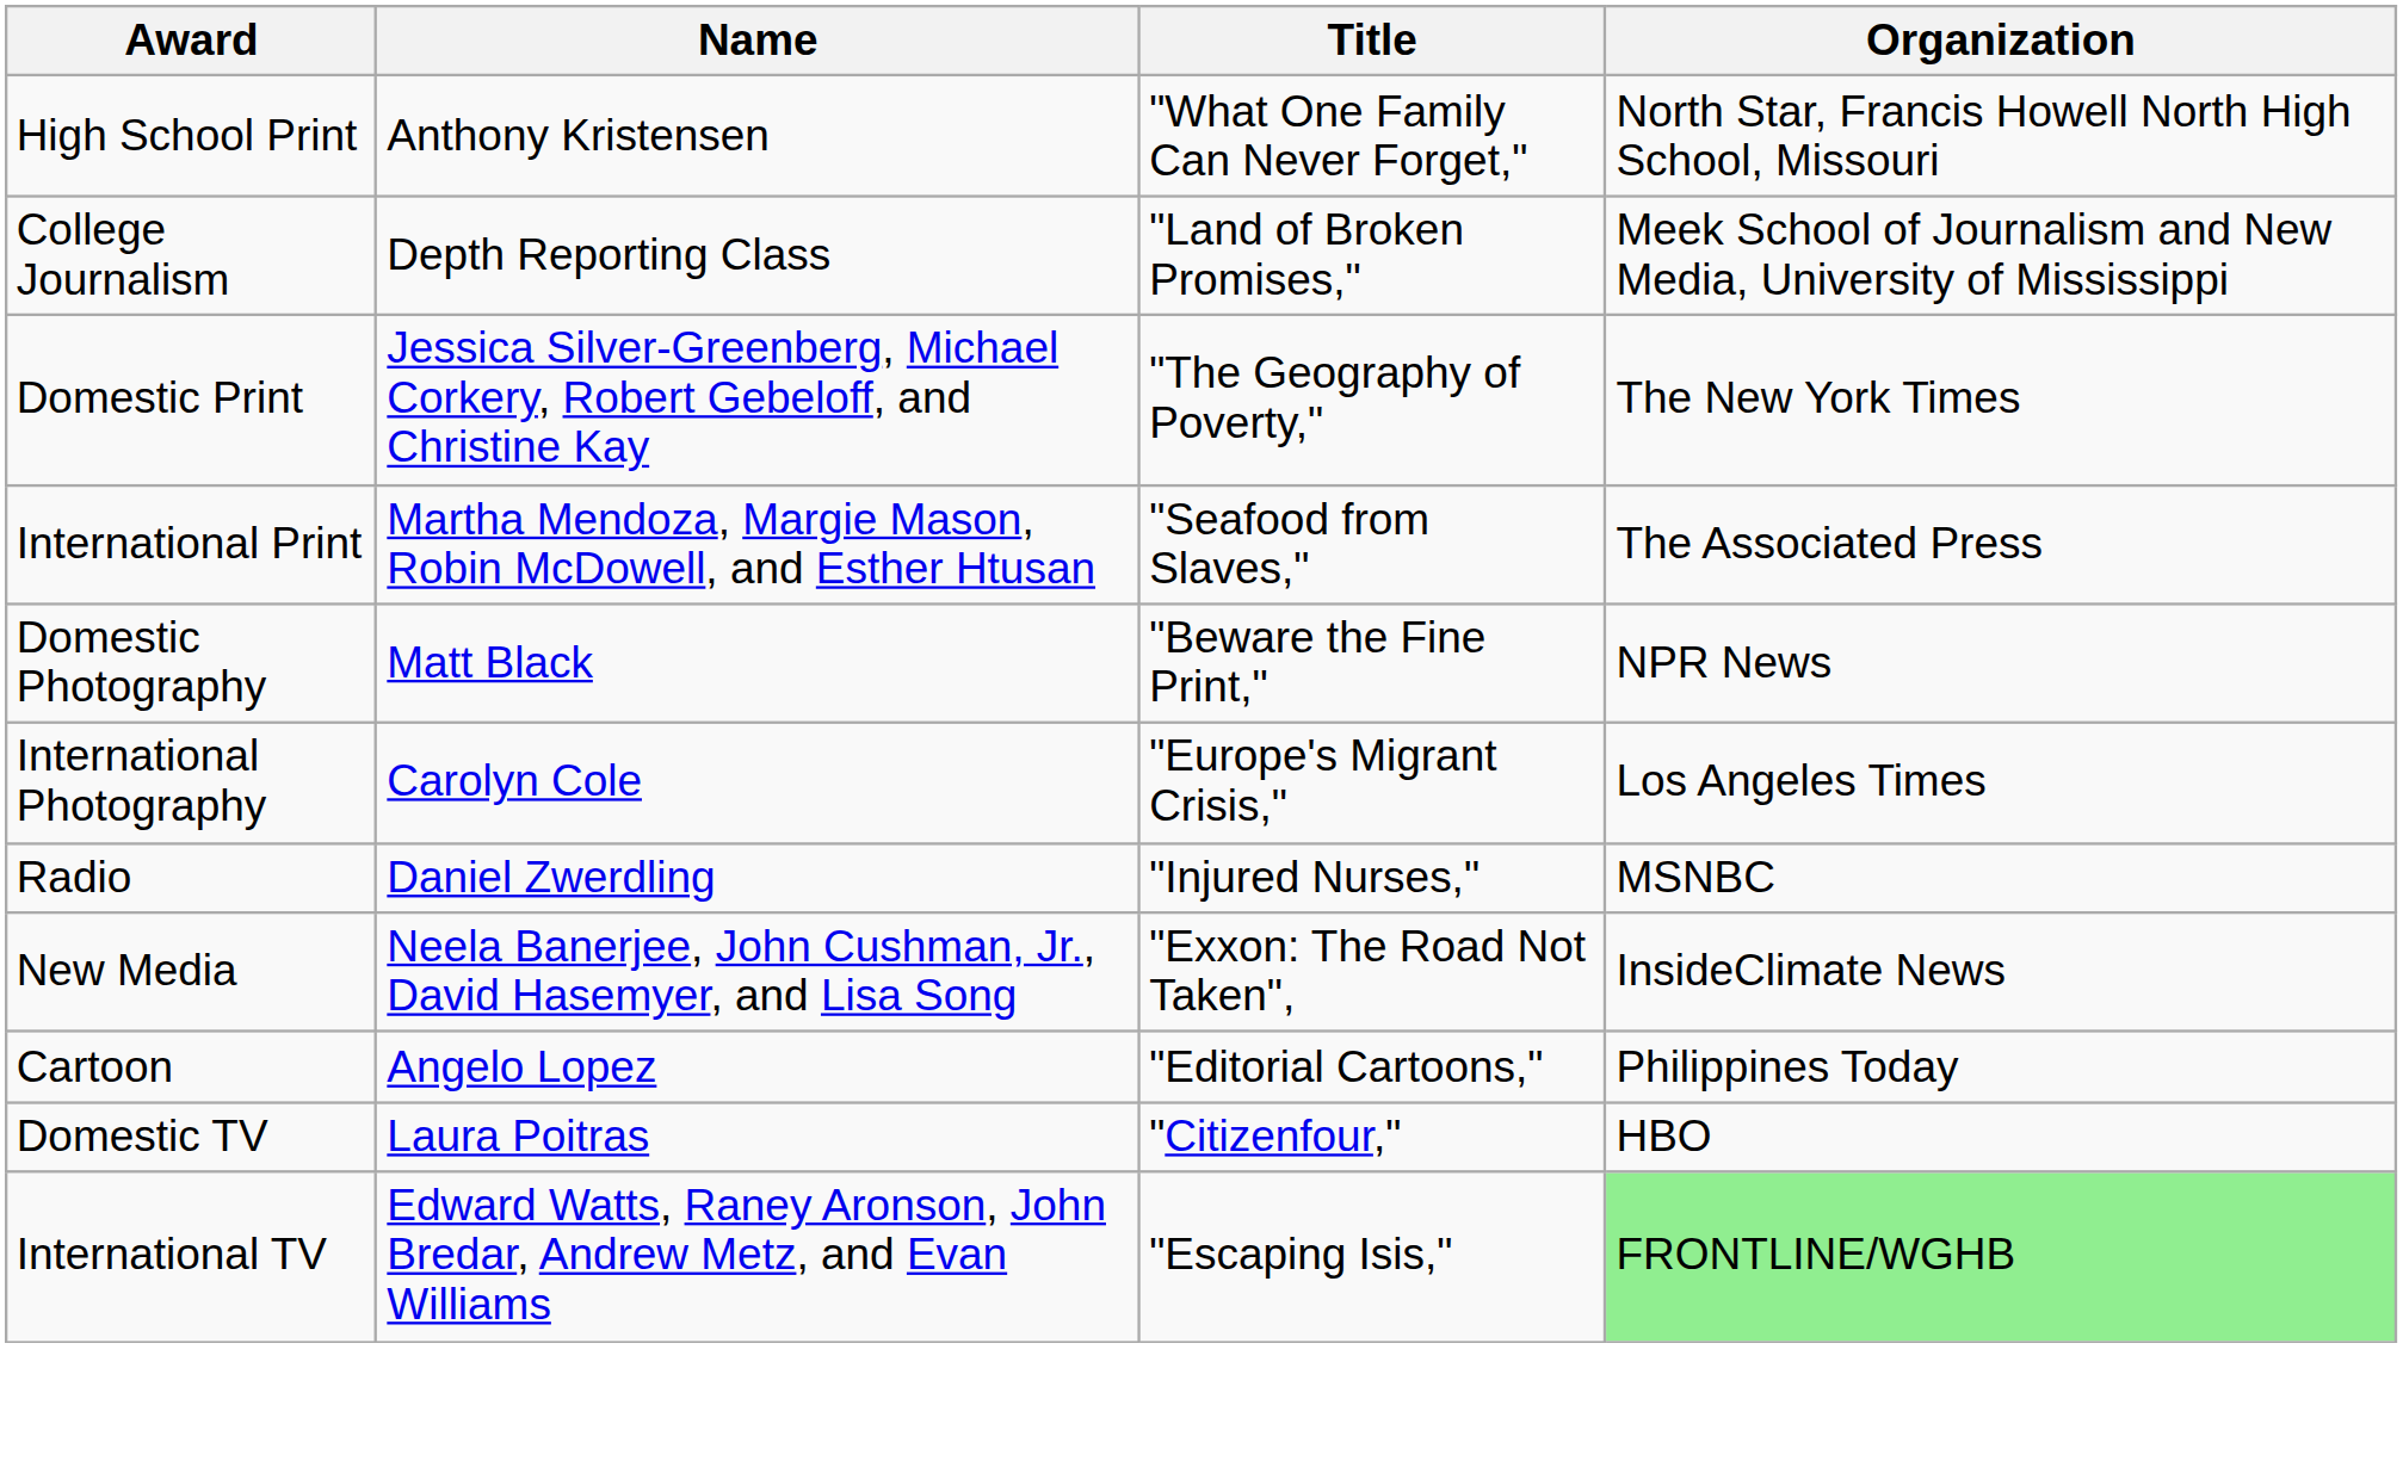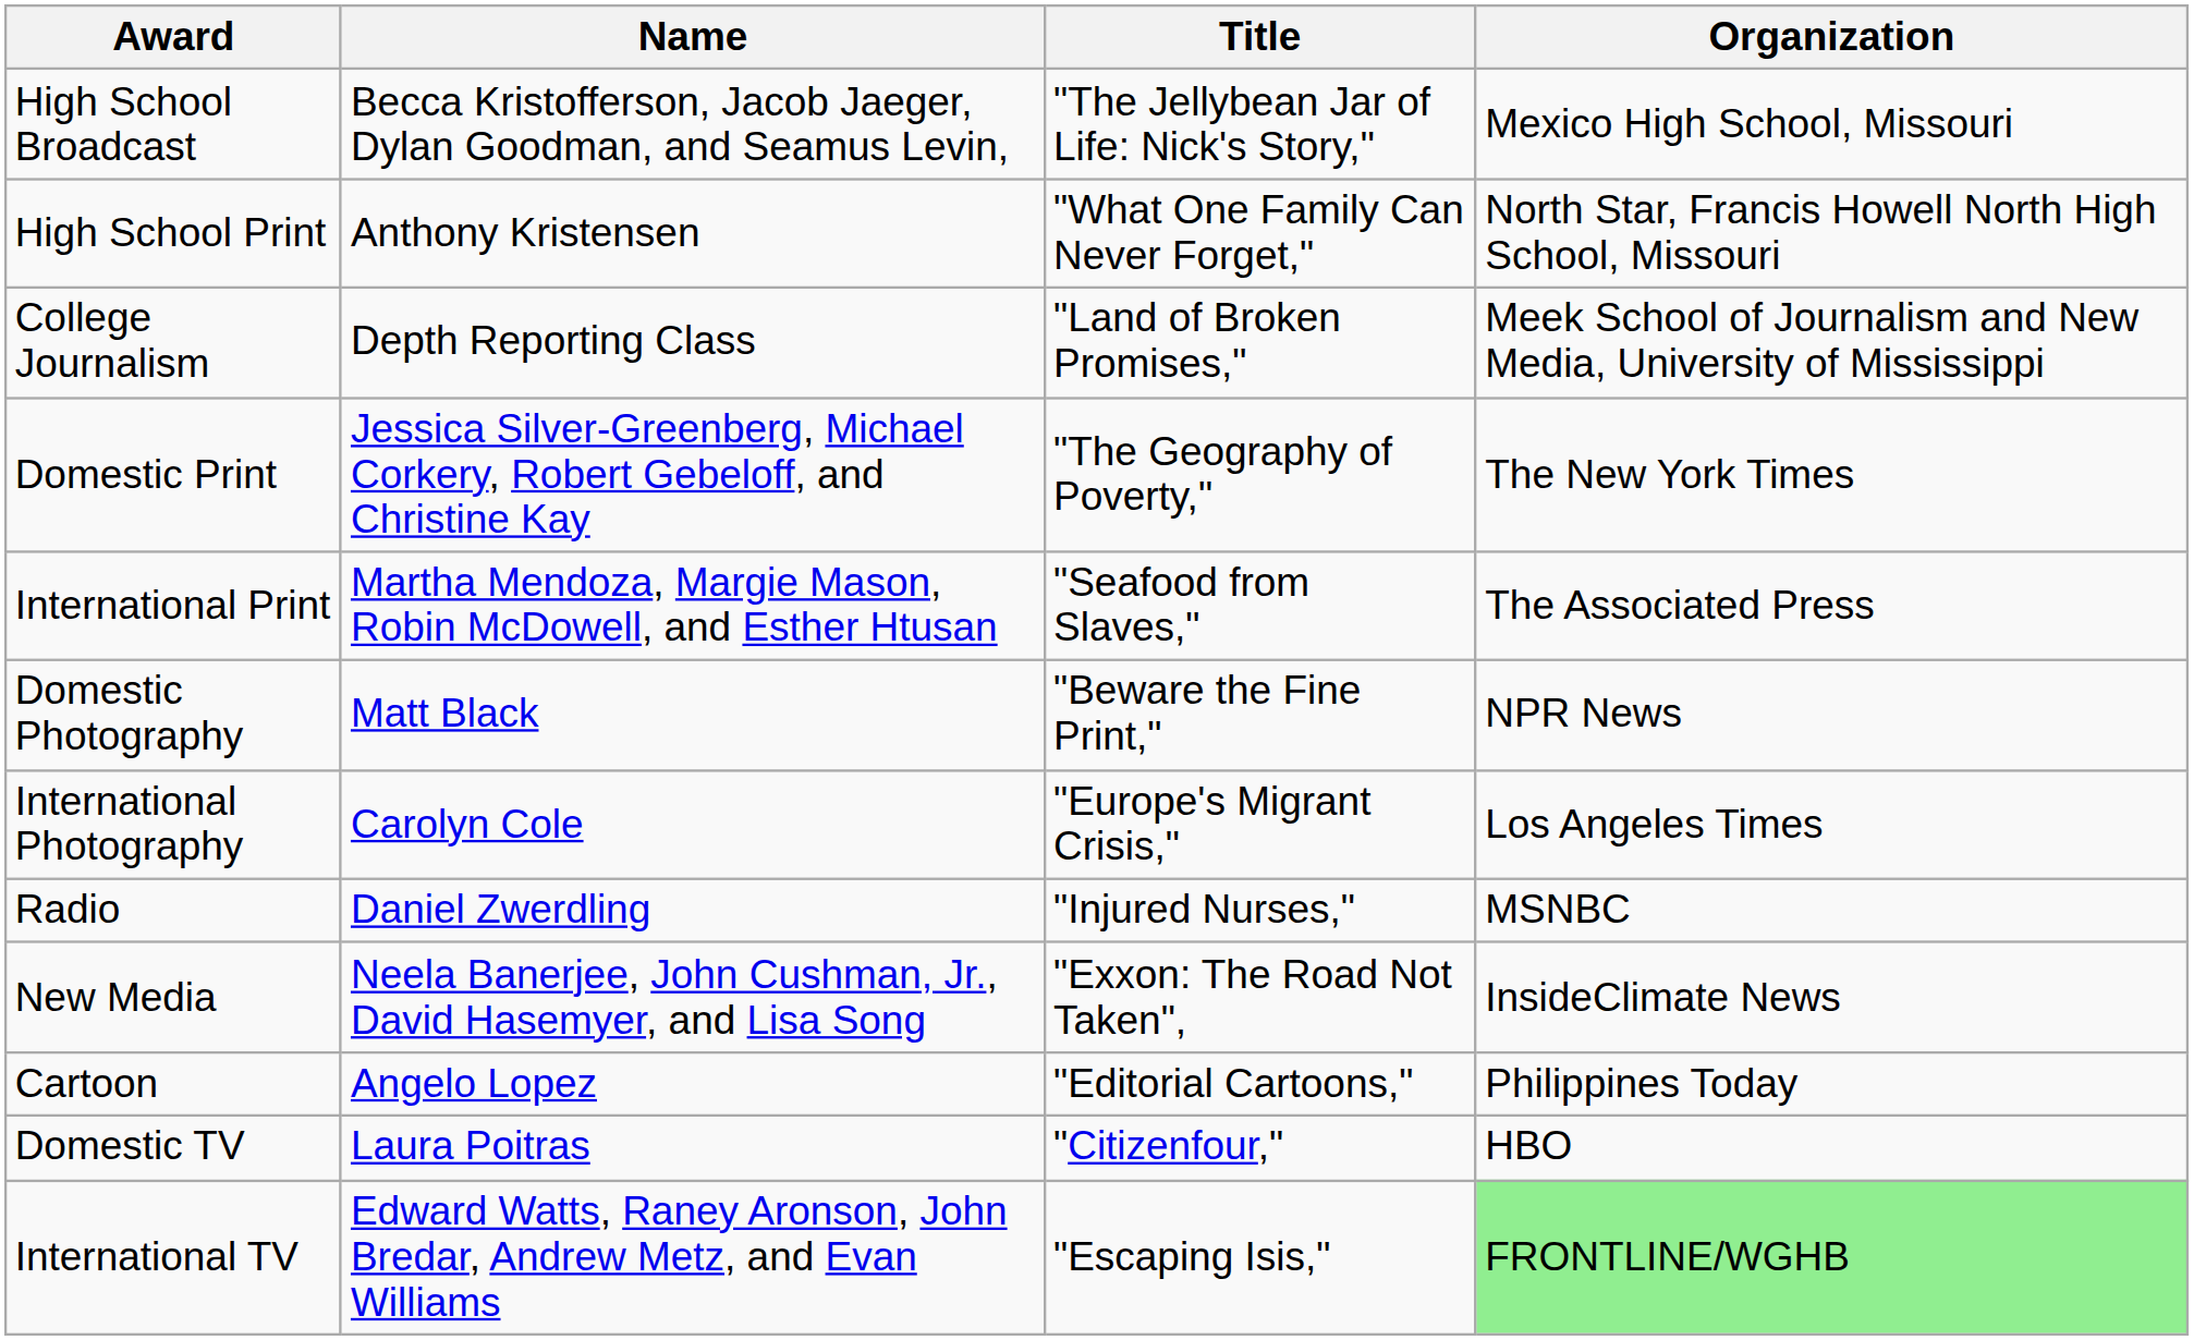 <table class="wikitable">
 <tr>
 <th>Award</th>
 <th>Name</th>
 <th>Title</th>
 <th>Organization</th>
+</tr>
+<tr>
+<td>High School Broadcast</td>
+<td>Becca Kristofferson, Jacob Jaeger, Dylan Goodman, and Seamus Levin,</td>
+<td>"The Jellybean Jar of Life: Nick's Story,"</td>
+<td>Mexico High School, Missouri</td>
 </tr>
 <tr>
 <td>High School Print</td>
 <td>Anthony Kristensen</td>
 <td>"What One Family Can Never Forget,"</td>
 <td>North Star, Francis Howell North High School, Missouri</td>
 </tr>
 <tr>
 <td>College Journalism</td>
 <td>Depth Reporting Class</td>
 <td>"Land of Broken Promises,"</td>
 <td>Meek School of Journalism and New Media, University of Mississippi</td>
 </tr>
 <tr>
 <td>Domestic Print</td>
 <td><a href='#'>Jessica Silver-Greenberg</a>, <a href='#'>Michael Corkery</a>, <a href='#'>Robert Gebeloff</a>, and <a href='#'>Christine Kay</a></td>
 <td>"The Geography of Poverty,"</td>
 <td>The New York Times</td>
 </tr>
 <tr>
 <td>International Print</td>
 <td><a href='#'>Martha Mendoza</a>, <a href='#'>Margie Mason</a>, <a href='#'>Robin McDowell</a>, and <a href='#'>Esther Htusan</a></td>
 <td>"Seafood from Slaves,"</td>
 <td>The Associated Press</td>
 </tr>
 <tr>
 <td>Domestic Photography</td>
 <td><a href='#'>Matt Black</a></td>
 <td>"Beware the Fine Print,"</td>
 <td>NPR News</td>
 </tr>
 <tr>
 <td>International Photography</td>
 <td><a href='#'>Carolyn Cole</a></td>
 <td>"Europe's Migrant Crisis,"</td>
 <td>Los Angeles Times</td>
 </tr>
 <tr>
 <td>Radio</td>
 <td><a href='#'>Daniel Zwerdling</a></td>
 <td>"Injured Nurses,"</td>
 <td>MSNBC</td>
 </tr>
 <tr>
 <td>New Media</td>
 <td><a href='#'>Neela Banerjee</a>, <a href='#'>John Cushman, Jr.</a>, <a href='#'>David Hasemyer</a>, and <a href='#'>Lisa Song</a></td>
 <td>"Exxon: The Road Not Taken",</td>
 <td>InsideClimate News</td>
 </tr>
 <tr>
 <td>Cartoon</td>
 <td><a href='#'>Angelo Lopez</a></td>
 <td>"Editorial Cartoons,"</td>
 <td>Philippines Today</td>
 </tr>
 <tr>
 <td>Domestic TV</td>
 <td><a href='#'>Laura Poitras</a></td>
 <td>"<a href='#'>Citizenfour</a>,"</td>
 <td>HBO</td>
 </tr>
 <tr>
 <td>International TV</td>
 <td><a href='#'>Edward Watts</a>, <a href='#'>Raney Aronson</a>, <a href='#'>John Bredar</a>, <a href='#'>Andrew Metz</a>, and <a href='#'>Evan Williams</a></td>
 <td>"Escaping Isis,"</td>
 <td style="background: lightgreen;">FRONTLINE/WGHB</td>
 </tr>
 </table>
